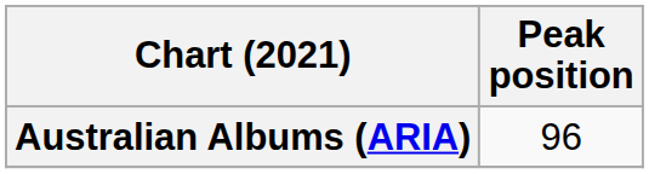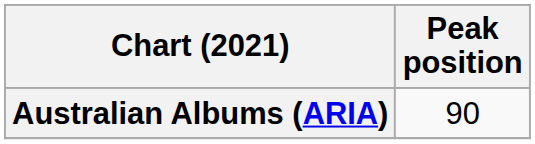 <table class="wikitable sortable plainrowheaders" style="text-align:center">
 <tr>
 <th scope="col">Chart (2021)</th>
 <th scope="col">Peak<br>position</th>
 </tr>
 <tr>
 <th scope="row">Australian Albums (<a href='#'>ARIA</a>)</th>
-<td>96</td>
+<td>90</td>
 </tr>
 <tr>
 </tr>
 <tr>
 </tr>
 <tr>
 </tr>
 <tr>
 </tr>
 </table>
